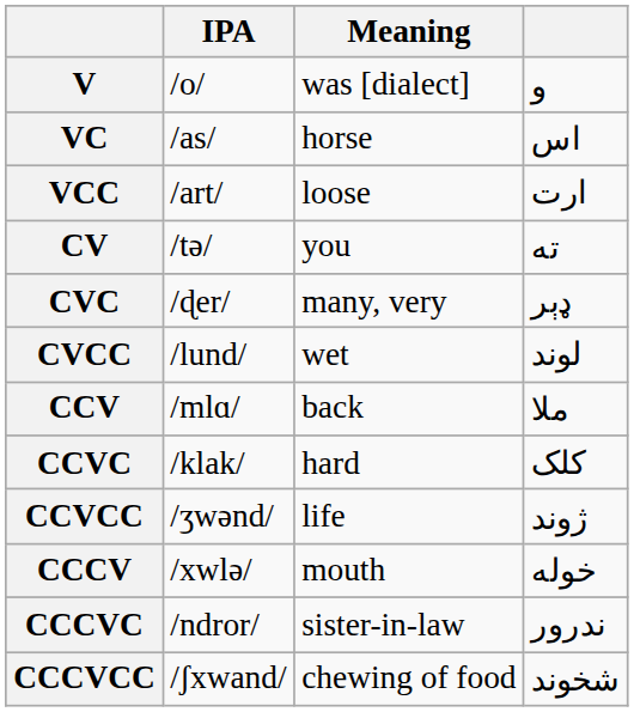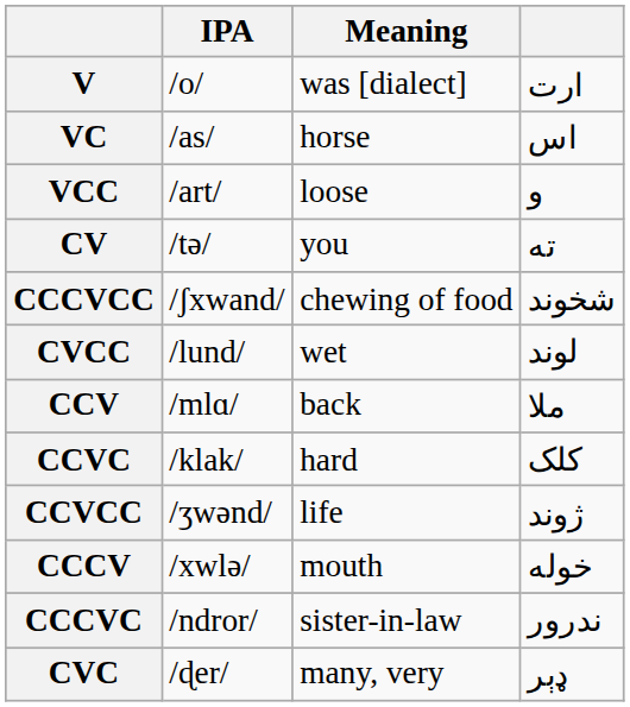 <table class="wikitable">
 <tr>
 <th></th>
 <th>IPA</th>
 <th>Meaning</th>
 <th></th>
 </tr>
 <tr>
 <th>V</th>
 <td>/o/</td>
 <td>was [dialect]</td>
-<td>و</td>
+<td>ارت</td>
 </tr>
 <tr>
 <th>VC</th>
 <td>/as/</td>
 <td>horse</td>
 <td>اس</td>
 </tr>
 <tr>
 <th>VCC</th>
 <td>/art/</td>
 <td>loose</td>
-<td>ارت</td>
+<td>و</td>
 </tr>
 <tr>
 <th>CV</th>
 <td>/tə/</td>
 <td>you</td>
 <td>ته</td>
 </tr>
 <tr>
-<th>CVC</th>
-<td>/ɖer/</td>
-<td>many, very</td>
-<td>ډېر</td>
+<th>CCCVCC</th>
+<td>/ʃxwand/</td>
+<td>chewing of food</td>
+<td>شخوند</td>
 </tr>
 <tr>
 <th>CVCC</th>
 <td>/lund/</td>
 <td>wet</td>
 <td>لوند</td>
 </tr>
 <tr>
 <th>CCV</th>
 <td>/mlɑ/</td>
 <td>back</td>
 <td>ملا</td>
 </tr>
 <tr>
 <th>CCVC</th>
 <td>/klak/</td>
 <td>hard</td>
 <td>کلک</td>
 </tr>
 <tr>
 <th>CCVCC</th>
 <td>/ʒwənd/</td>
 <td>life</td>
 <td>ژوند</td>
 </tr>
 <tr>
 <th>CCCV</th>
 <td>/xwlə/</td>
 <td>mouth</td>
 <td>خوله</td>
 </tr>
 <tr>
 <th>CCCVC</th>
 <td>/ndror/</td>
 <td>sister-in-law</td>
 <td>ندرور</td>
 </tr>
 <tr>
-<th>CCCVCC</th>
-<td>/ʃxwand/</td>
-<td>chewing of food</td>
-<td>شخوند</td>
+<th>CVC</th>
+<td>/ɖer/</td>
+<td>many, very</td>
+<td>ډېر</td>
 </tr>
 </table>
